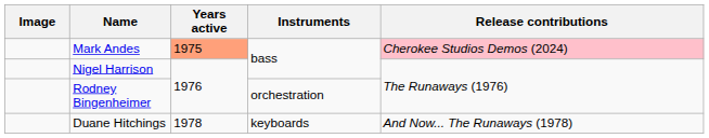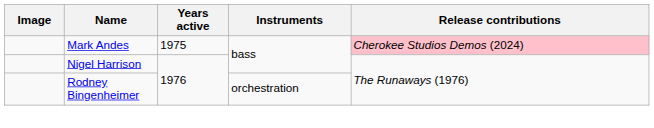 <table class="wikitable" width="100%" border="1">
 <tr>
 <th width="75">Image</th>
 <th width="120">Name</th>
 <th width="90">Years active</th>
 <th width="160">Instruments</th>
 <th>Release contributions</th>
 </tr>
 <tr>
 <td></td>
 <td><a href='#'>Mark Andes</a></td>
-<td style="background: lightsalmon;">1975</td>
+<td>1975</td>
 <td rowspan="2">bass</td>
 <td style="background: pink;"><em>Cherokee Studios Demos</em> (2024)</td>
 </tr>
 <tr>
 <td></td>
 <td><a href='#'>Nigel Harrison</a></td>
 <td rowspan="2">1976</td>
 <td rowspan="2"><em>The Runaways</em> (1976)</td>
 </tr>
 <tr>
 <td></td>
 <td><a href='#'>Rodney Bingenheimer</a></td>
 <td>orchestration</td>
 </tr>
-<tr>
-<td></td>
-<td>Duane Hitchings</td>
-<td>1978</td>
-<td>keyboards</td>
-<td><em>And Now... The Runaways</em> (1978)</td>
-</tr>
 </table>
